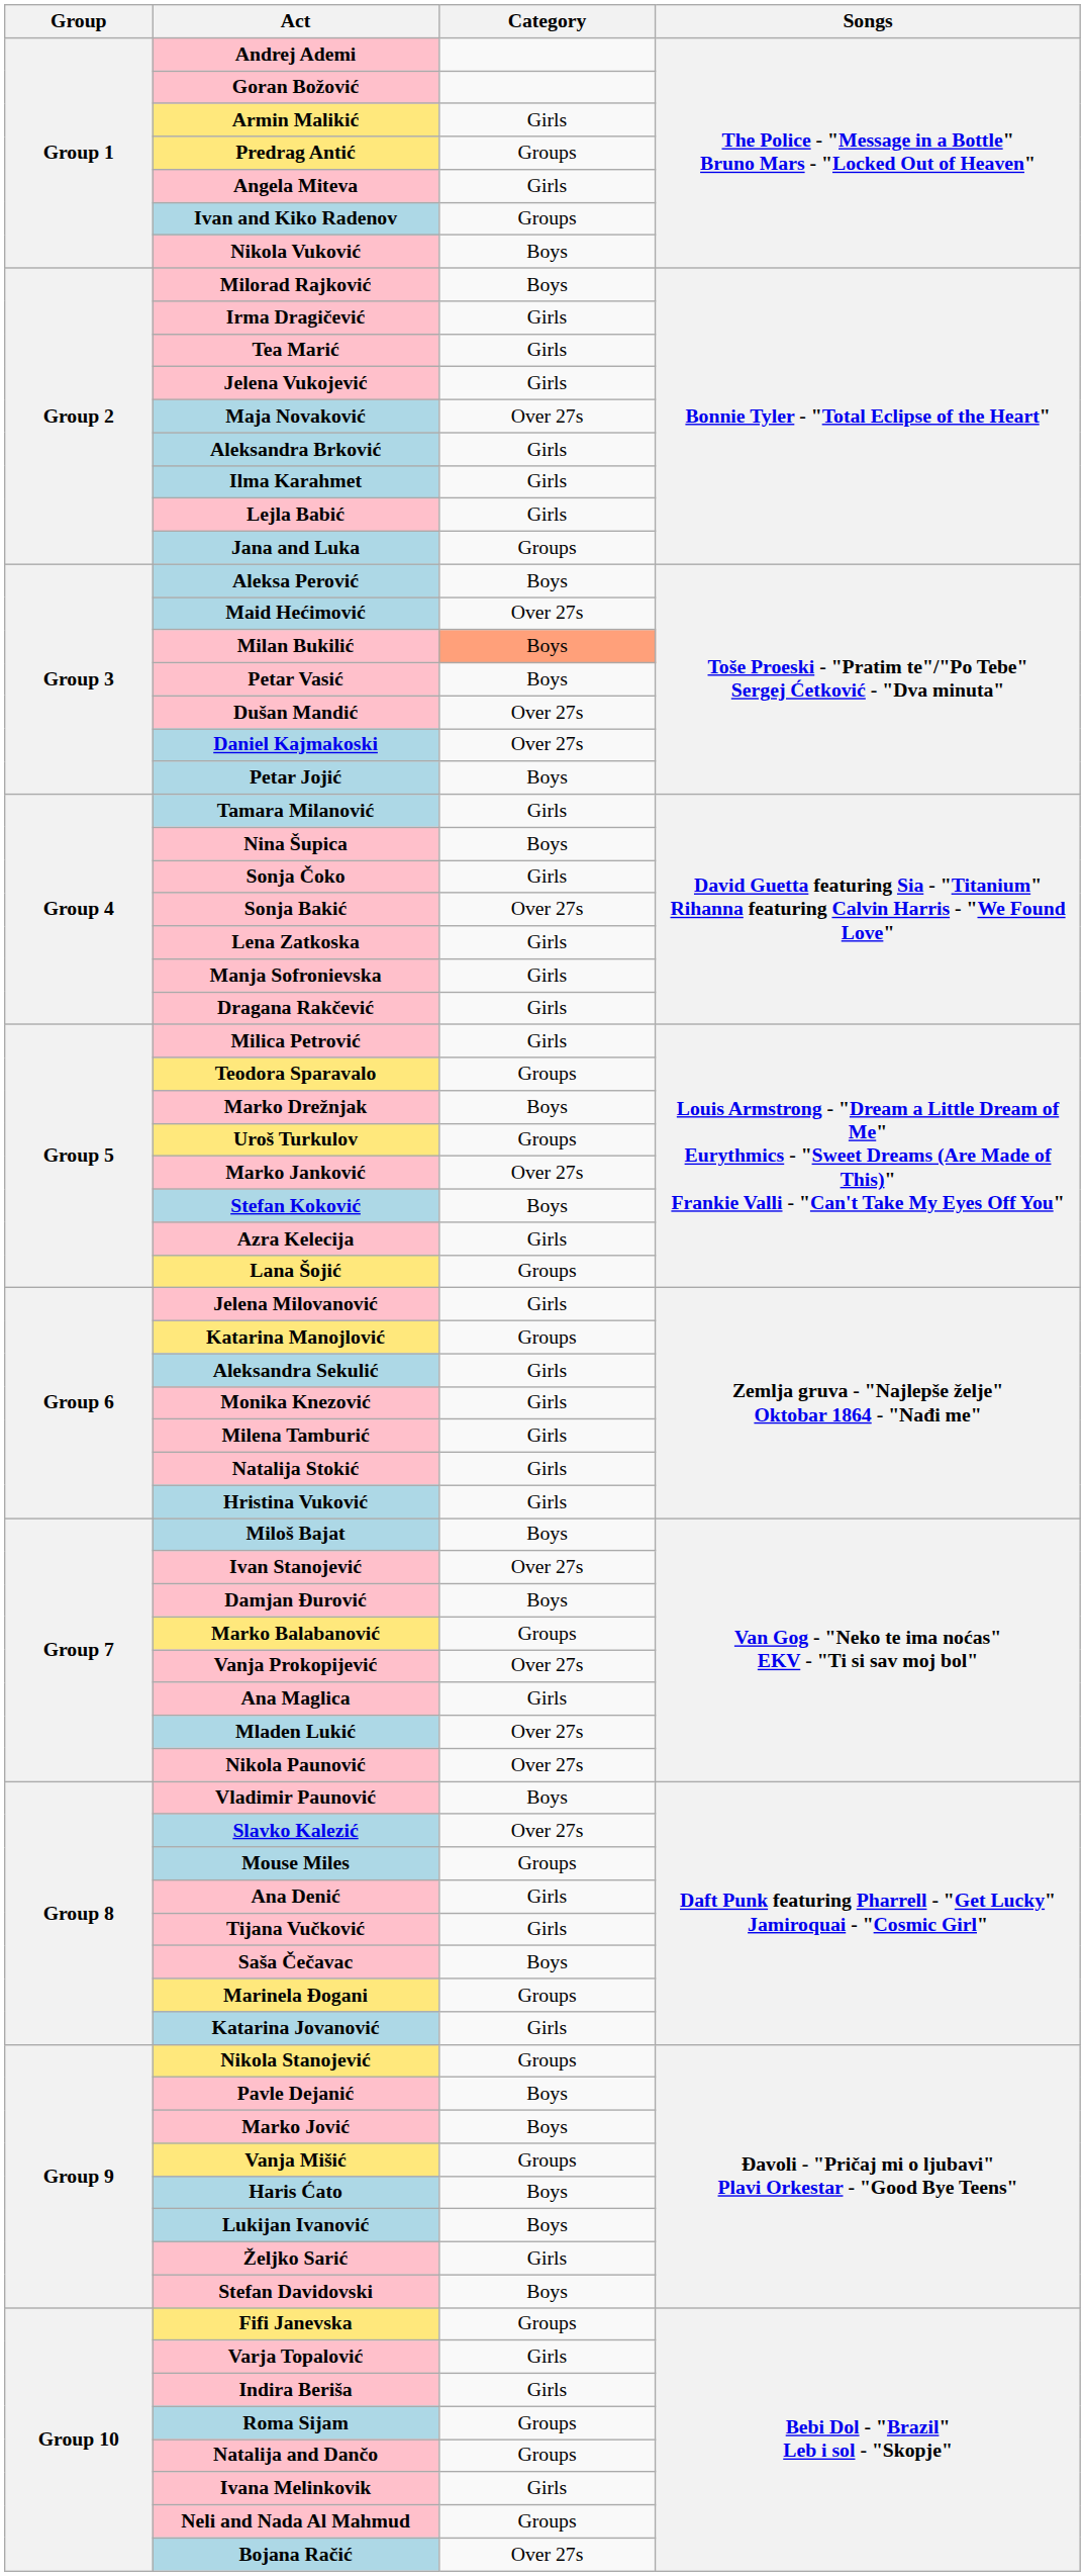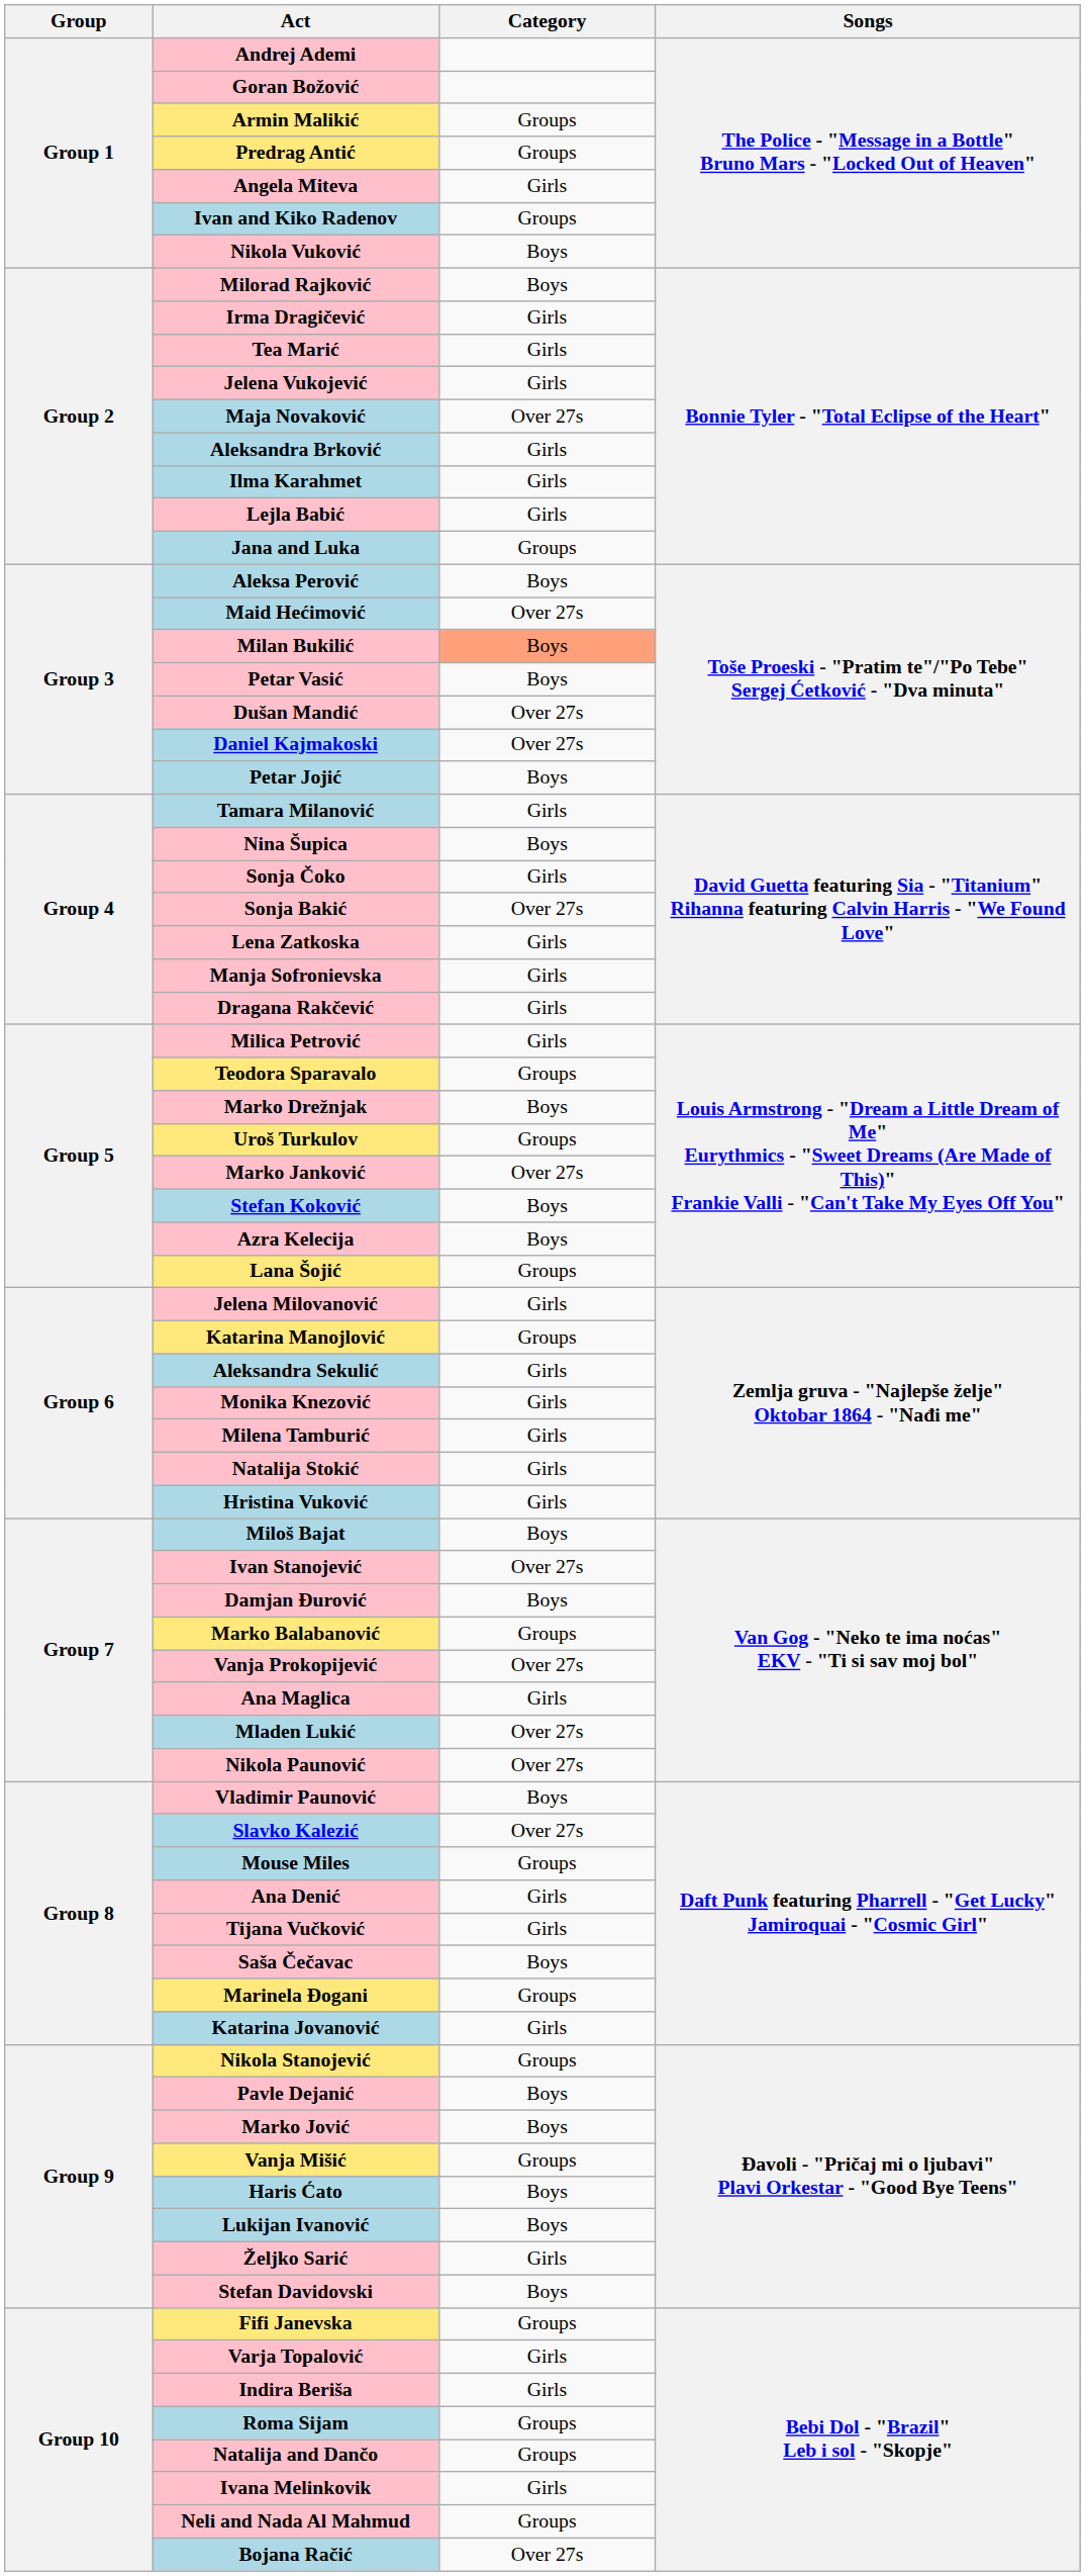 <table class="wikitable sortable collapsible collapsed" style="font-size:90%; text-align:center">
 <tr>
 <th width=100>Group</th>
 <th width=200>Act</th>
 <th width=150>Category</th>
 <th width=300>Songs</th>
 </tr>
 <tr>
 <th rowspan="7">Group 1</th>
 <th style="background:pink;">Andrej Ademi</th>
 <td></td>
 <th rowspan="7"><a href='#'>The Police</a> - "<a href='#'>Message in a Bottle</a>"<br><a href='#'>Bruno Mars</a> - "<a href='#'>Locked Out of Heaven</a>"</th>
 </tr>
 <tr>
 <th style="background:pink;">Goran Božović</th>
 <td></td>
 </tr>
 <tr>
 <th style="background:#FFE87C;">Armin Malikić</th>
-<td>Girls</td>
+<td>Groups</td>
 </tr>
 <tr>
 <th style="background:#FFE87C;">Predrag Antić</th>
 <td>Groups</td>
 </tr>
 <tr>
 <th style="background:pink;">Angela Miteva</th>
 <td>Girls</td>
 </tr>
 <tr>
 <th style="background:lightblue;">Ivan and Kiko Radenov</th>
 <td>Groups</td>
 </tr>
 <tr>
 <th style="background:pink;">Nikola Vuković</th>
 <td>Boys</td>
 </tr>
 <tr>
 <th rowspan="9">Group 2</th>
 <th style="background:pink;">Milorad Rajković</th>
 <td>Boys</td>
 <th rowspan="9"><a href='#'>Bonnie Tyler</a> - "<a href='#'>Total Eclipse of the Heart</a>"</th>
 </tr>
 <tr>
 <th style="background:pink;">Irma Dragičević</th>
 <td>Girls</td>
 </tr>
 <tr>
 <th style="background:pink;">Tea Marić</th>
 <td>Girls</td>
 </tr>
 <tr>
 <th style="background:pink;">Jelena Vukojević</th>
 <td>Girls</td>
 </tr>
 <tr>
 <th style="background:lightblue;">Maja Novaković</th>
 <td>Over 27s</td>
 </tr>
 <tr>
 <th style="background:lightblue;">Aleksandra Brković</th>
 <td>Girls</td>
 </tr>
 <tr>
 <th style="background:lightblue;">Ilma Karahmet</th>
 <td>Girls</td>
 </tr>
 <tr>
 <th style="background:pink;">Lejla Babić</th>
 <td>Girls</td>
 </tr>
 <tr>
 <th style="background:lightblue;">Jana and Luka</th>
 <td>Groups</td>
 </tr>
 <tr>
 <th rowspan="7">Group 3</th>
 <th style="background:lightblue;">Aleksa Perović</th>
 <td>Boys</td>
 <th rowspan="7"><a href='#'>Toše Proeski</a> - "Pratim te"/"Po Tebe"<br><a href='#'>Sergej Ćetković</a> - "Dva minuta"</th>
 </tr>
 <tr>
 <th style="background:lightblue;">Maid Hećimović</th>
 <td>Over 27s</td>
 </tr>
 <tr>
 <th style="background:pink;">Milan Bukilić</th>
 <td style="background: lightsalmon;">Boys</td>
 </tr>
 <tr>
 <th style="background:pink;">Petar Vasić</th>
 <td>Boys</td>
 </tr>
 <tr>
 <th style="background:pink;">Dušan Mandić</th>
 <td>Over 27s</td>
 </tr>
 <tr>
 <th style="background:lightblue;"><a href='#'>Daniel Kajmakoski</a></th>
 <td>Over 27s</td>
 </tr>
 <tr>
 <th style="background:lightblue;">Petar Jojić</th>
 <td>Boys</td>
 </tr>
 <tr>
 <th rowspan="7">Group 4</th>
 <th style="background:lightblue;">Tamara Milanović</th>
 <td>Girls</td>
 <th rowspan="7"><a href='#'>David Guetta</a> featuring <a href='#'>Sia</a> - "<a href='#'>Titanium</a>"<br><a href='#'>Rihanna</a> featuring <a href='#'>Calvin Harris</a> - "<a href='#'>We Found Love</a>"</th>
 </tr>
 <tr>
 <th style="background:pink;">Nina Šupica</th>
 <td>Boys</td>
 </tr>
 <tr>
 <th style="background:pink;">Sonja Čoko</th>
 <td>Girls</td>
 </tr>
 <tr>
 <th style="background:pink;">Sonja Bakić</th>
 <td>Over 27s</td>
 </tr>
 <tr>
 <th style="background:pink;">Lena Zatkoska</th>
 <td>Girls</td>
 </tr>
 <tr>
 <th style="background:pink;">Manja Sofronievska</th>
 <td>Girls</td>
 </tr>
 <tr>
 <th style="background:pink;">Dragana Rakčević</th>
 <td>Girls</td>
 </tr>
 <tr>
 <th rowspan="8">Group 5</th>
 <th style="background:pink;">Milica Petrović</th>
 <td>Girls</td>
 <th rowspan="8"><a href='#'>Louis Armstrong</a> - "<a href='#'>Dream a Little Dream of Me</a>"<br><a href='#'>Eurythmics</a> - "<a href='#'>Sweet Dreams (Are Made of This)</a>"<br><a href='#'>Frankie Valli</a> - "<a href='#'>Can't Take My Eyes Off You</a>"</th>
 </tr>
 <tr>
 <th style="background:#FFE87C;">Teodora Sparavalo</th>
 <td>Groups</td>
 </tr>
 <tr>
 <th style="background:pink;">Marko Drežnjak</th>
 <td>Boys</td>
 </tr>
 <tr>
 <th style="background:#FFE87C;">Uroš Turkulov</th>
 <td>Groups</td>
 </tr>
 <tr>
 <th style="background:pink;">Marko Janković</th>
 <td>Over 27s</td>
 </tr>
 <tr>
 <th style="background:lightblue"><a href='#'>Stefan Koković</a></th>
 <td>Boys</td>
 </tr>
 <tr>
 <th style="background:pink;">Azra Kelecija</th>
-<td>Girls</td>
+<td>Boys</td>
 </tr>
 <tr>
 <th style="background:#FFE87C;">Lana Šojić</th>
 <td>Groups</td>
 </tr>
 <tr>
 <th rowspan="7">Group 6</th>
 <th style="background:pink;">Jelena Milovanović</th>
 <td>Girls</td>
 <th rowspan="7">Zemlja gruva - "Najlepše želje"<br><a href='#'>Oktobar 1864</a> - "Nađi me"</th>
 </tr>
 <tr>
 <th style="background:#FFE87C;">Katarina Manojlović</th>
 <td>Groups</td>
 </tr>
 <tr>
 <th style="background:lightblue;">Aleksandra Sekulić</th>
 <td>Girls</td>
 </tr>
 <tr>
 <th style="background:pink;">Monika Knezović</th>
 <td>Girls</td>
 </tr>
 <tr>
 <th style="background:pink;">Milena Tamburić</th>
 <td>Girls</td>
 </tr>
 <tr>
 <th style="background:pink;">Natalija Stokić</th>
 <td>Girls</td>
 </tr>
 <tr>
 <th style="background:lightblue;">Hristina Vuković</th>
 <td>Girls</td>
 </tr>
 <tr>
 <th rowspan="8">Group 7</th>
 <th style="background:lightblue;">Miloš Bajat</th>
 <td>Boys</td>
 <th rowspan="8"><a href='#'>Van Gog</a> - "Neko te ima noćas"<br><a href='#'>EKV</a> - "Ti si sav moj bol"</th>
 </tr>
 <tr>
 <th style="background:pink;">Ivan Stanojević</th>
 <td>Over 27s</td>
 </tr>
 <tr>
 <th style="background:pink;">Damjan Đurović</th>
 <td>Boys</td>
 </tr>
 <tr>
 <th style="background:#FFE87C;">Marko Balabanović</th>
 <td>Groups</td>
 </tr>
 <tr>
 <th style="background:pink;">Vanja Prokopijević</th>
 <td>Over 27s</td>
 </tr>
 <tr>
 <th style="background:pink;">Ana Maglica</th>
 <td>Girls</td>
 </tr>
 <tr>
 <th style="background:lightblue;">Mladen Lukić</th>
 <td>Over 27s</td>
 </tr>
 <tr>
 <th style="background:pink;">Nikola Paunović</th>
 <td>Over 27s</td>
 </tr>
 <tr>
 <th rowspan="8">Group 8</th>
 <th style="background:pink;">Vladimir Paunović</th>
 <td>Boys</td>
 <th rowspan="8"><a href='#'>Daft Punk</a> featuring <a href='#'>Pharrell</a> - "<a href='#'>Get Lucky</a>"<br><a href='#'>Jamiroquai</a> - "<a href='#'>Cosmic Girl</a>"</th>
 </tr>
 <tr>
 <th style="background:lightblue;"><a href='#'>Slavko Kalezić</a></th>
 <td>Over 27s</td>
 </tr>
 <tr>
 <th style="background:lightblue;">Mouse Miles</th>
 <td>Groups</td>
 </tr>
 <tr>
 <th style="background:pink;">Ana Denić</th>
 <td>Girls</td>
 </tr>
 <tr>
 <th style="background:pink;">Tijana Vučković</th>
 <td>Girls</td>
 </tr>
 <tr>
 <th style="background:pink;">Saša Čečavac</th>
 <td>Boys</td>
 </tr>
 <tr>
 <th style="background:#FFE87C;">Marinela Đogani</th>
 <td>Groups</td>
 </tr>
 <tr>
 <th style="background:lightblue;">Katarina Jovanović</th>
 <td>Girls</td>
 </tr>
 <tr>
 <th rowspan="8">Group 9</th>
 <th style="background:#FFE87C;">Nikola Stanojević</th>
 <td>Groups</td>
 <th rowspan="8">Đavoli - "Pričaj mi o ljubavi"<br><a href='#'>Plavi Orkestar</a> - "Good Bye Teens"</th>
 </tr>
 <tr>
 <th style="background:pink;">Pavle Dejanić</th>
 <td>Boys</td>
 </tr>
 <tr>
 <th style="background:pink;">Marko Jović</th>
 <td>Boys</td>
 </tr>
 <tr>
 <th style="background:#FFE87C;">Vanja Mišić</th>
 <td>Groups</td>
 </tr>
 <tr>
 <th style="background:lightblue;">Haris Ćato</th>
 <td>Boys</td>
 </tr>
 <tr>
 <th style="background:lightblue;">Lukijan Ivanović</th>
 <td>Boys</td>
 </tr>
 <tr>
 <th style="background:pink;">Željko Sarić</th>
 <td>Girls</td>
 </tr>
 <tr>
 <th style="background:pink;">Stefan Davidovski</th>
 <td>Boys</td>
 </tr>
 <tr>
 <th rowspan="8">Group 10</th>
 <th style="background:#FFE87C;">Fifi Janevska</th>
 <td>Groups</td>
 <th rowspan="8"><a href='#'>Bebi Dol</a> - "<a href='#'>Brazil</a>"<br><a href='#'>Leb i sol</a> - "Skopje"</th>
 </tr>
 <tr>
 <th style="background:pink;">Varja Topalović</th>
 <td>Girls</td>
 </tr>
 <tr>
 <th style="background:pink;">Indira Beriša</th>
 <td>Girls</td>
 </tr>
 <tr>
 <th style="background:lightblue;">Roma Sijam</th>
 <td>Groups</td>
 </tr>
 <tr>
 <th style="background:pink;">Natalija and Dančo</th>
 <td>Groups</td>
 </tr>
 <tr>
 <th style="background:pink;">Ivana Melinkovik</th>
 <td>Girls</td>
 </tr>
 <tr>
 <th style="background:pink;">Neli and Nada Al Mahmud</th>
 <td>Groups</td>
 </tr>
 <tr>
 <th style="background:lightblue;">Bojana Račić</th>
 <td>Over 27s</td>
 </tr>
 </table>
